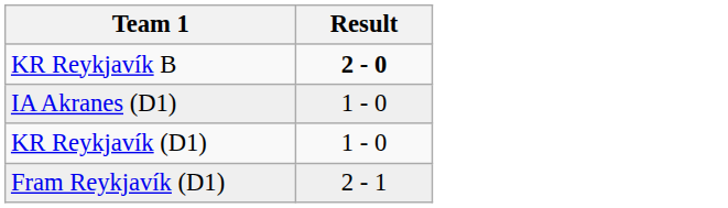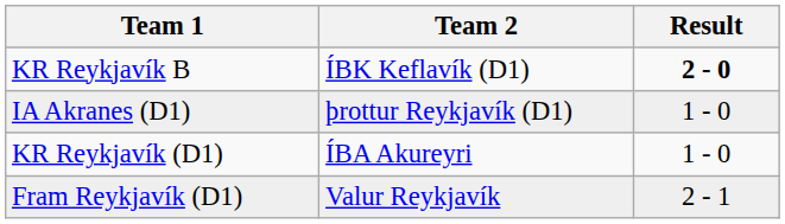 <table class="wikitable">
 <tr>
 <th width="180">Team 1</th>
+<th width="180">Team 2</th>
 <th width="80">Result</th>
 </tr>
 <tr>
 <td><a href='#'>KR Reykjavík</a> B</td>
+<td><a href='#'>ÍBK Keflavík</a> (D1)</td>
 <td align="center"><strong>2 - 0</strong></td>
 </tr>
 <tr style="background:#EFEFEF">
 <td><a href='#'>IA Akranes</a> (D1)</td>
+<td><a href='#'>þrottur Reykjavík</a> (D1)</td>
 <td align="center">1 - 0</td>
 </tr>
 <tr>
 <td><a href='#'>KR Reykjavík</a> (D1)</td>
+<td><a href='#'>ÍBA Akureyri</a></td>
 <td align="center">1 - 0</td>
 </tr>
 <tr style="background:#EFEFEF">
 <td><a href='#'>Fram Reykjavík</a> (D1)</td>
+<td><a href='#'>Valur Reykjavík</a></td>
 <td align="center">2 - 1</td>
 </tr>
 </table>
